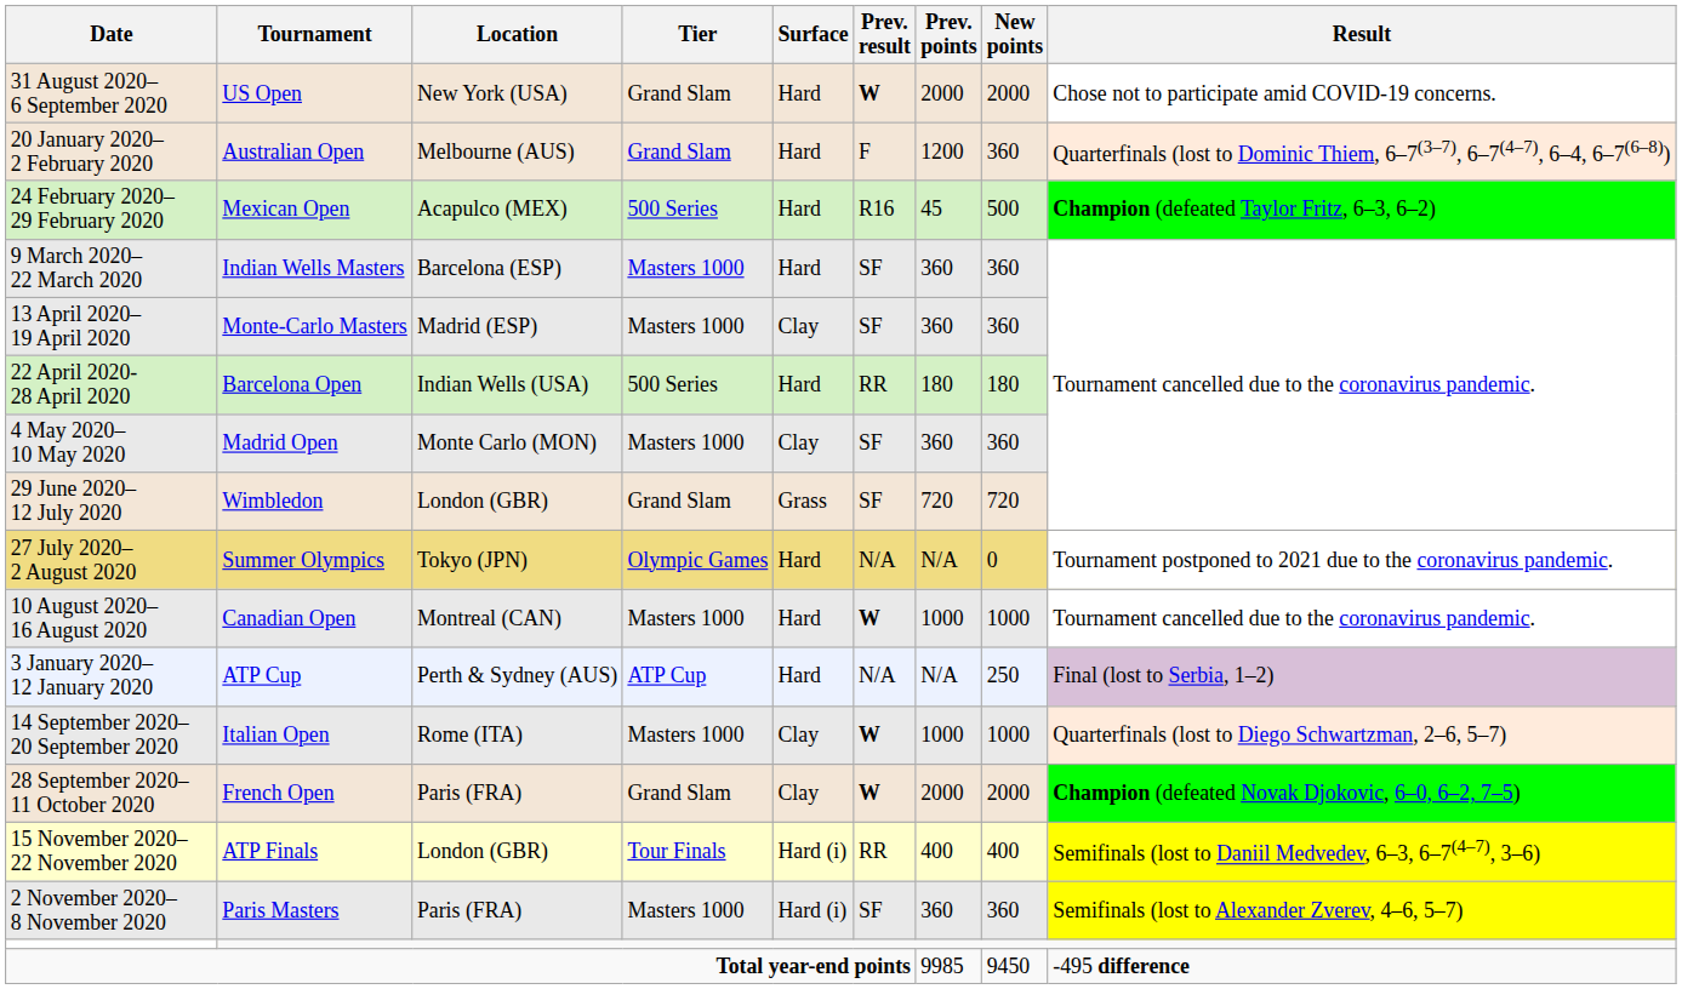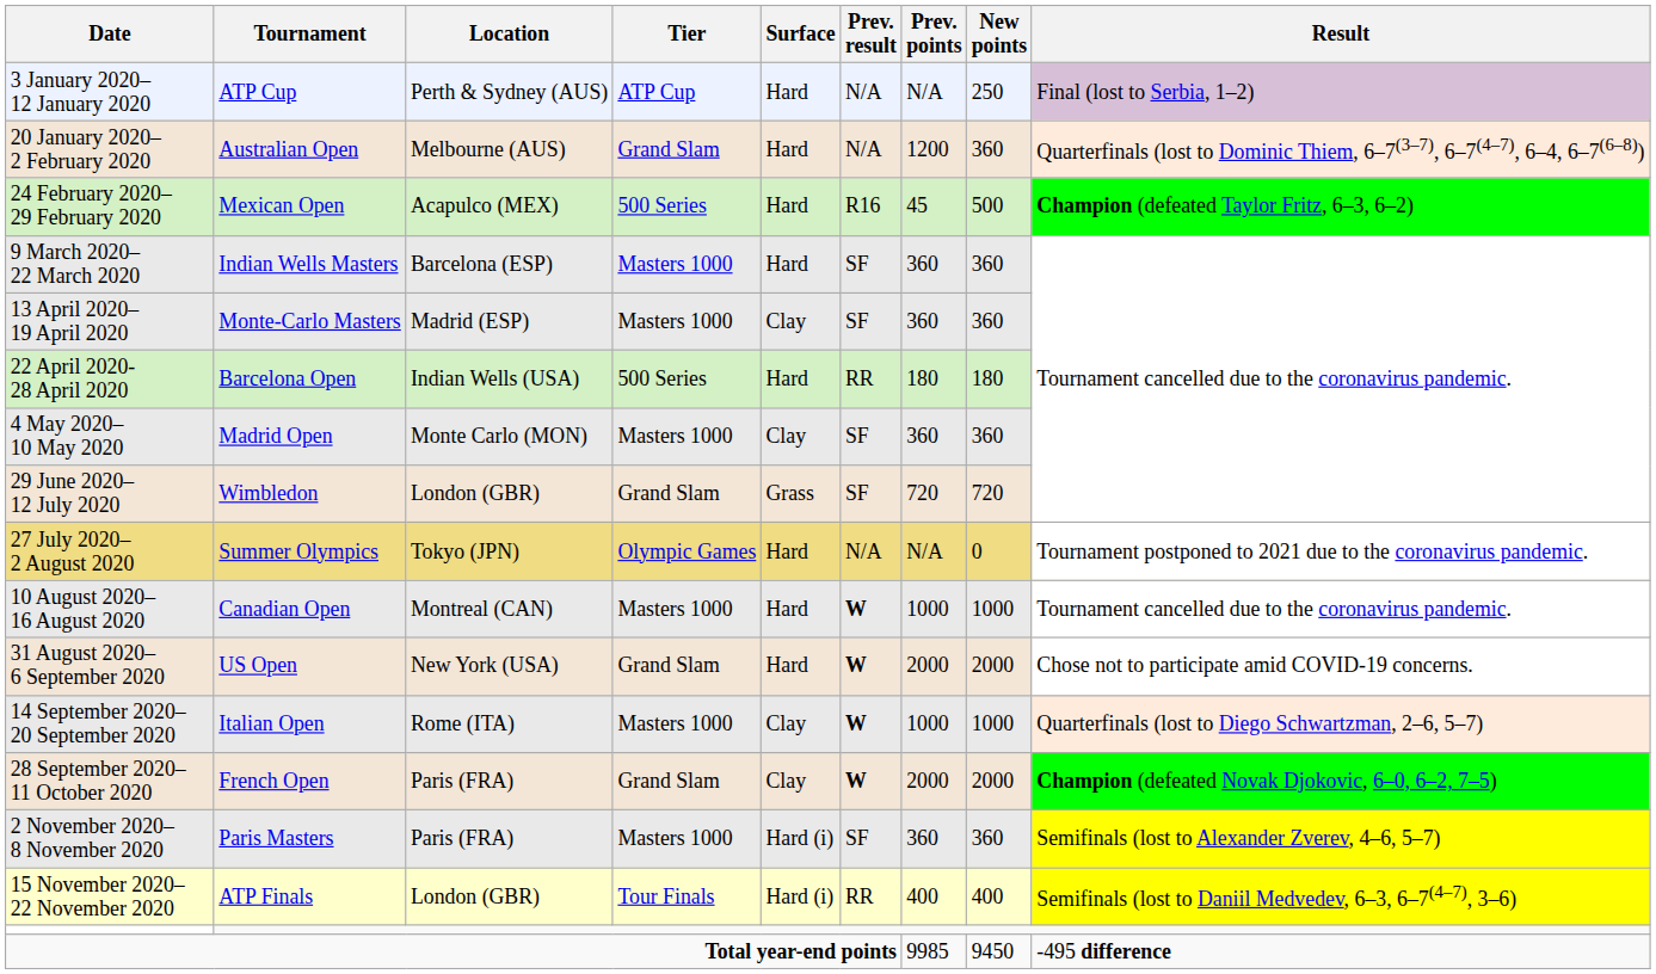 <table class="wikitable" style="text-align:left">
 <tr>
 <th style="width:150px">Date</th>
 <th>Tournament</th>
 <th>Location</th>
 <th>Tier</th>
 <th>Surface</th>
 <th>Prev.<br>result</th>
 <th>Prev.<br>points</th>
 <th>New<br>points</th>
 <th>Result</th>
 </tr>
-<tr style="background:#F3E6D7;">
-<td>31 August 2020–<br>6 September 2020</td>
-<td><a href='#'>US Open</a></td>
-<td>New York (USA)</td>
-<td>Grand Slam</td>
+<tr style="background:#ECF2FF;">
+<td>3 January 2020–<br>12 January 2020</td>
+<td><a href='#'>ATP Cup</a></td>
+<td>Perth & Sydney (AUS)</td>
+<td><a href='#'>ATP Cup</a></td>
 <td>Hard</td>
-<td><strong>W</strong></td>
-<td>2000</td>
-<td>2000 </td>
-<td style="background:white;">Chose not to participate amid COVID-19 concerns.</td>
+<td>N/A</td>
+<td>N/A</td>
+<td>250</td>
+<td style="background:thistle;">Final (lost to  <a href='#'>Serbia</a>, 1–2)</td>
 </tr>
 <tr style="background:#F3E6D7;">
 <td>20 January 2020–<br>2 February 2020</td>
 <td><a href='#'>Australian Open</a></td>
 <td>Melbourne (AUS)</td>
 <td><a href='#'>Grand Slam</a></td>
 <td>Hard</td>
-<td>F</td>
+<td>N/A</td>
 <td>1200</td>
 <td>360</td>
 <td style="background:#ffebdc;">Quarterfinals (lost to  <a href='#'>Dominic Thiem</a>, 6–7<sup>(3–7)</sup>, 6–7<sup>(4–7)</sup>, 6–4, 6–7<sup>(6–8)</sup>)</td>
 </tr>
 <tr style="background:#D4F1C5;">
 <td>24 February 2020–<br>29 February 2020</td>
 <td><a href='#'>Mexican Open</a></td>
 <td>Acapulco (MEX)</td>
 <td><a href='#'>500 Series</a></td>
 <td>Hard</td>
 <td>R16</td>
 <td>45</td>
 <td>500</td>
 <td style="background:lime;"><strong>Champion</strong> (defeated  <a href='#'>Taylor Fritz</a>, 6–3, 6–2)</td>
 </tr>
 <tr style="background:#e9e9e9;">
 <td>9 March 2020–<br>22 March 2020</td>
 <td><a href='#'>Indian Wells Masters</a></td>
 <td>Barcelona (ESP)</td>
 <td><a href='#'>Masters 1000</a></td>
 <td>Hard</td>
 <td>SF</td>
 <td>360</td>
 <td>360 </td>
 <td style="background:white;" rowspan="5">Tournament cancelled due to the <a href='#'>coronavirus pandemic</a>.</td>
 </tr>
 <tr style="background:#e9e9e9;">
 <td>13 April 2020–<br>19 April 2020</td>
 <td><a href='#'>Monte-Carlo Masters</a></td>
 <td>Madrid (ESP)</td>
 <td>Masters 1000</td>
 <td>Clay</td>
 <td>SF</td>
 <td>360</td>
 <td>360 </td>
 </tr>
 <tr style="background:#D4F1C5;">
 <td>22 April 2020-<br>28 April 2020</td>
 <td><a href='#'>Barcelona Open</a></td>
 <td>Indian Wells (USA)</td>
 <td>500 Series</td>
 <td>Hard</td>
 <td>RR</td>
 <td>180</td>
 <td>180 </td>
 </tr>
 <tr style="background:#e9e9e9;">
 <td>4 May 2020–<br>10 May 2020</td>
 <td><a href='#'>Madrid Open</a></td>
 <td>Monte Carlo (MON)</td>
 <td>Masters 1000</td>
 <td>Clay</td>
 <td>SF</td>
 <td>360</td>
 <td>360 </td>
 </tr>
 <tr style="background:#F3E6D7;">
 <td>29 June 2020–<br>12 July 2020</td>
 <td><a href='#'>Wimbledon</a></td>
 <td>London (GBR)</td>
 <td>Grand Slam</td>
 <td>Grass</td>
 <td>SF</td>
 <td>720</td>
 <td>720 </td>
 </tr>
 <tr style="background:#F0DC82;">
 <td>27 July 2020–<br>2 August 2020</td>
 <td><a href='#'>Summer Olympics</a></td>
 <td>Tokyo (JPN)</td>
 <td><a href='#'>Olympic Games</a></td>
 <td>Hard</td>
 <td>N/A</td>
 <td>N/A</td>
 <td>0</td>
 <td style="background:white;">Tournament postponed to 2021 due to the <a href='#'>coronavirus pandemic</a>.</td>
 </tr>
 <tr style="background:#e9e9e9;">
 <td>10 August 2020–<br>16 August 2020</td>
 <td><a href='#'>Canadian Open</a></td>
 <td>Montreal (CAN)</td>
 <td>Masters 1000</td>
 <td>Hard</td>
 <td><strong>W</strong></td>
 <td>1000</td>
 <td>1000 </td>
 <td style="background:white;">Tournament cancelled due to the <a href='#'>coronavirus pandemic</a>.</td>
 </tr>
-<tr style="background:#ECF2FF;">
-<td>3 January 2020–<br>12 January 2020</td>
-<td><a href='#'>ATP Cup</a></td>
-<td>Perth & Sydney (AUS)</td>
-<td><a href='#'>ATP Cup</a></td>
+<tr style="background:#F3E6D7;">
+<td>31 August 2020–<br>6 September 2020</td>
+<td><a href='#'>US Open</a></td>
+<td>New York (USA)</td>
+<td>Grand Slam</td>
 <td>Hard</td>
-<td>N/A</td>
-<td>N/A</td>
-<td>250</td>
-<td style="background:thistle;">Final (lost to  <a href='#'>Serbia</a>, 1–2)</td>
+<td><strong>W</strong></td>
+<td>2000</td>
+<td>2000 </td>
+<td style="background:white;">Chose not to participate amid COVID-19 concerns.</td>
 </tr>
 <tr style="background:#e9e9e9;">
 <td>14 September 2020–<br>20 September 2020</td>
 <td><a href='#'>Italian Open</a></td>
 <td>Rome (ITA)</td>
 <td>Masters 1000</td>
 <td>Clay</td>
 <td><strong>W</strong></td>
 <td>1000</td>
 <td>1000 </td>
 <td style="background:#ffebdc;">Quarterfinals (lost to  <a href='#'>Diego Schwartzman</a>, 2–6, 5–7)</td>
 </tr>
 <tr style="background:#F3E6D7;">
 <td>28 September 2020–<br>11 October 2020 </td>
 <td><a href='#'>French Open</a></td>
 <td>Paris (FRA)</td>
 <td>Grand Slam</td>
 <td>Clay</td>
 <td><strong>W</strong></td>
 <td>2000</td>
 <td>2000 </td>
 <td style="background:lime;"><strong>Champion</strong> (defeated  <a href='#'>Novak Djokovic</a>, <a href='#'>6–0, 6–2, 7–5</a>)</td>
 </tr>
+<tr style="background:#e9e9e9;">
+<td>2 November 2020–<br>8 November 2020</td>
+<td><a href='#'> Paris Masters</a></td>
+<td>Paris (FRA)</td>
+<td>Masters 1000</td>
+<td>Hard (i)</td>
+<td>SF</td>
+<td>360</td>
+<td>360</td>
+<td style="background:yellow;">Semifinals (lost to  <a href='#'>Alexander Zverev</a>, 4–6, 5–7)</td>
+</tr>
 <tr style="background:#ffc;">
 <td>15 November 2020–<br>22 November 2020</td>
 <td><a href='#'>ATP Finals</a></td>
 <td>London (GBR)</td>
 <td><a href='#'>Tour Finals</a></td>
 <td>Hard (i)</td>
 <td>RR</td>
 <td>400</td>
 <td>400</td>
 <td style="background:yellow;">Semifinals (lost to  <a href='#'>Daniil Medvedev</a>, 6–3, 6–7<sup>(4–7)</sup>, 3–6)</td>
 </tr>
-<tr style="background:#e9e9e9;">
-<td>2 November 2020–<br>8 November 2020</td>
-<td><a href='#'> Paris Masters</a></td>
-<td>Paris (FRA)</td>
-<td>Masters 1000</td>
-<td>Hard (i)</td>
-<td>SF</td>
-<td>360</td>
-<td>360</td>
-<td style="background:yellow;">Semifinals (lost to  <a href='#'>Alexander Zverev</a>, 4–6, 5–7)</td>
-</tr>
 <tr style="background:#F3E6D7;">
 <td style="background:white;"></td>
 </tr>
 <tr>
 <td colspan="6" style="text-align:right;"><strong>Total year-end points</strong></td>
 <td>9985</td>
 <td>9450</td>
 <td> -495 <strong>difference</strong></td>
 </tr>
 </table>
